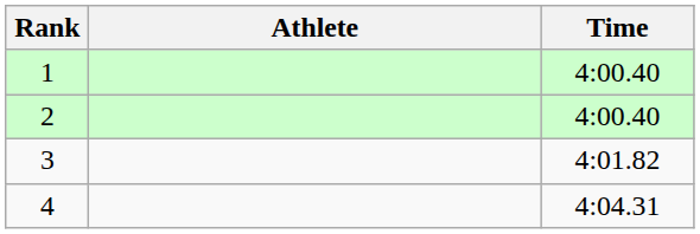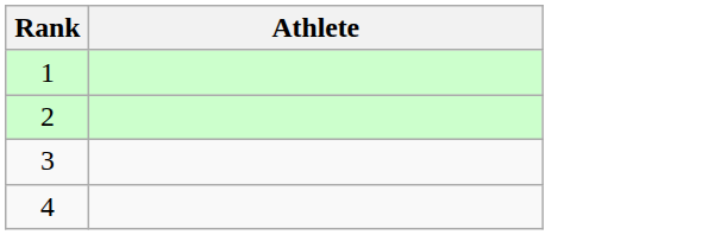 <table class=wikitable style="text-align:center">
 <tr>
 <th width=40>Rank</th>
 <th width=250>Athlete</th>
-<th width=80>Time</th>
 </tr>
 <tr bgcolor="ccffcc">
 <td>1</td>
 <td align=left></td>
-<td>4:00.40</td>
 </tr>
 <tr bgcolor="ccffcc">
 <td>2</td>
 <td align=left></td>
-<td>4:00.40</td>
 </tr>
 <tr>
 <td>3</td>
 <td align=left></td>
-<td>4:01.82</td>
 </tr>
 <tr>
 <td>4</td>
 <td align=left></td>
-<td>4:04.31</td>
 </tr>
 </table>
